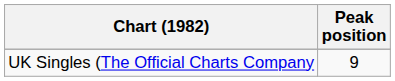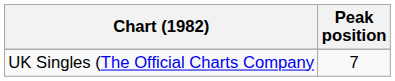 <table class="wikitable sortable">
 <tr>
 <th>Chart (1982)</th>
 <th>Peak<br>position</th>
 </tr>
 <tr>
 </tr>
 <tr>
 <td>UK Singles (<a href='#'>The Official Charts Company</a></td>
-<td align="center">9</td>
+<td align="center">7</td>
 </tr>
 </table>
